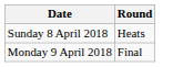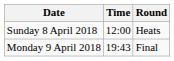 <table class="wikitable">
 <tr>
 <th>Date</th>
+<th>Time</th>
 <th>Round</th>
 </tr>
 <tr>
 <td>Sunday 8 April 2018</td>
+<td>12:00</td>
 <td>Heats</td>
 </tr>
 <tr>
 <td>Monday 9 April 2018</td>
+<td>19:43</td>
 <td>Final</td>
 </tr>
 </table>
